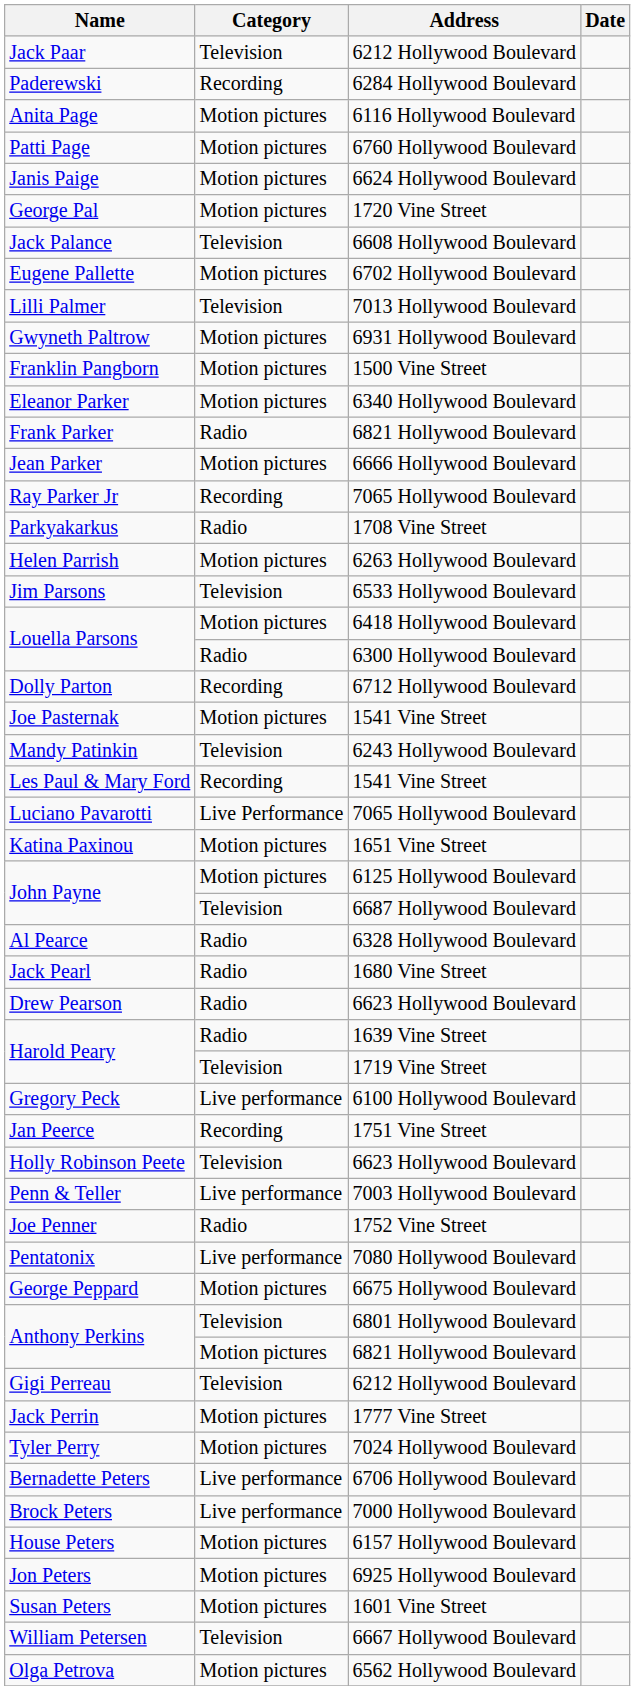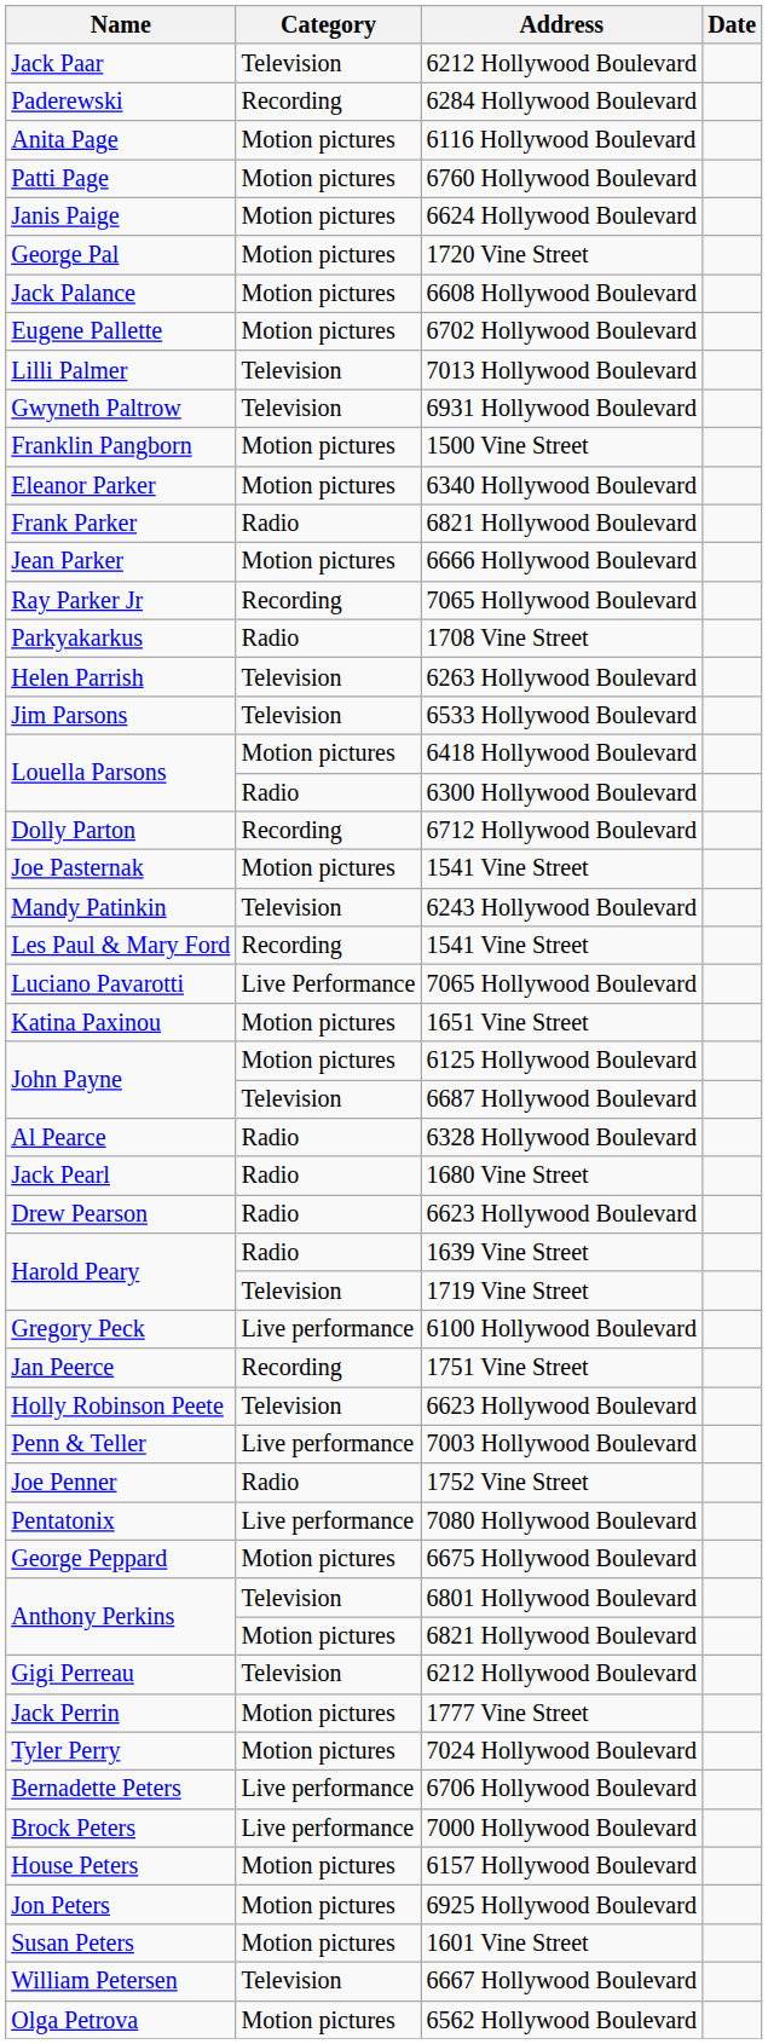 <table class="wikitable sortable" style="font-size: 100%;">
 <tr>
 <th>Name</th>
 <th>Category</th>
 <th>Address</th>
 <th>Date</th>
 </tr>
 <tr>
 <td><a href='#'>Jack Paar</a></td>
 <td>Television</td>
 <td>6212 Hollywood Boulevard</td>
 <td></td>
 </tr>
 <tr>
 <td><a href='#'>Paderewski</a></td>
 <td>Recording</td>
 <td>6284 Hollywood Boulevard</td>
 <td></td>
 </tr>
 <tr>
 <td><a href='#'>Anita Page</a></td>
 <td>Motion pictures</td>
 <td>6116 Hollywood Boulevard</td>
 <td></td>
 </tr>
 <tr>
 <td><a href='#'>Patti Page</a></td>
 <td>Motion pictures</td>
 <td>6760 Hollywood Boulevard</td>
 <td></td>
 </tr>
 <tr>
 <td><a href='#'>Janis Paige</a></td>
 <td>Motion pictures</td>
 <td>6624 Hollywood Boulevard</td>
 <td></td>
 </tr>
 <tr>
 <td><a href='#'>George Pal</a></td>
 <td>Motion pictures</td>
 <td>1720 Vine Street</td>
 <td></td>
 </tr>
 <tr>
 <td><a href='#'>Jack Palance</a></td>
-<td>Television</td>
+<td>Motion pictures</td>
 <td>6608 Hollywood Boulevard</td>
 <td></td>
 </tr>
 <tr>
 <td><a href='#'>Eugene Pallette</a></td>
 <td>Motion pictures</td>
 <td>6702 Hollywood Boulevard</td>
 <td></td>
 </tr>
 <tr>
 <td><a href='#'>Lilli Palmer</a></td>
 <td>Television</td>
 <td>7013 Hollywood Boulevard</td>
 <td></td>
 </tr>
 <tr>
 <td><a href='#'>Gwyneth Paltrow</a></td>
-<td>Motion pictures</td>
+<td>Television</td>
 <td>6931 Hollywood Boulevard</td>
 <td></td>
 </tr>
 <tr>
 <td><a href='#'>Franklin Pangborn</a></td>
 <td>Motion pictures</td>
 <td>1500 Vine Street</td>
 <td></td>
 </tr>
 <tr>
 <td><a href='#'>Eleanor Parker</a></td>
 <td>Motion pictures</td>
 <td>6340 Hollywood Boulevard</td>
 <td></td>
 </tr>
 <tr>
 <td><a href='#'>Frank Parker</a></td>
 <td>Radio</td>
 <td>6821 Hollywood Boulevard</td>
 <td></td>
 </tr>
 <tr>
 <td><a href='#'>Jean Parker</a></td>
 <td>Motion pictures</td>
 <td>6666 Hollywood Boulevard</td>
 <td></td>
 </tr>
 <tr>
 <td><a href='#'>Ray Parker Jr</a></td>
 <td>Recording</td>
 <td>7065 Hollywood Boulevard</td>
 <td></td>
 </tr>
 <tr>
 <td><a href='#'>Parkyakarkus</a></td>
 <td>Radio</td>
 <td>1708 Vine Street</td>
 <td></td>
 </tr>
 <tr>
 <td><a href='#'>Helen Parrish</a></td>
-<td>Motion pictures</td>
+<td>Television</td>
 <td>6263 Hollywood Boulevard</td>
 <td></td>
 </tr>
 <tr>
 <td><a href='#'>Jim Parsons</a></td>
 <td>Television</td>
 <td>6533 Hollywood Boulevard</td>
 <td></td>
 </tr>
 <tr>
 <td rowspan="2"><a href='#'>Louella Parsons</a></td>
 <td>Motion pictures</td>
 <td>6418 Hollywood Boulevard</td>
 <td></td>
 </tr>
 <tr>
 <td>Radio</td>
 <td>6300 Hollywood Boulevard</td>
 <td></td>
 </tr>
 <tr>
 <td><a href='#'>Dolly Parton</a></td>
 <td>Recording</td>
 <td>6712 Hollywood Boulevard</td>
 <td></td>
 </tr>
 <tr>
 <td><a href='#'>Joe Pasternak</a></td>
 <td>Motion pictures</td>
 <td>1541 Vine Street</td>
 <td></td>
 </tr>
 <tr>
 <td><a href='#'>Mandy Patinkin</a></td>
 <td>Television</td>
 <td>6243 Hollywood Boulevard</td>
 <td></td>
 </tr>
 <tr>
 <td><a href='#'>Les Paul & Mary Ford</a></td>
 <td>Recording</td>
 <td>1541 Vine Street</td>
 <td></td>
 </tr>
 <tr>
 <td><a href='#'>Luciano Pavarotti</a></td>
 <td>Live Performance</td>
 <td>7065 Hollywood Boulevard</td>
 <td></td>
 </tr>
 <tr>
 <td><a href='#'>Katina Paxinou</a></td>
 <td>Motion pictures</td>
 <td>1651 Vine Street</td>
 <td></td>
 </tr>
 <tr>
 <td rowspan="2"><a href='#'>John Payne</a></td>
 <td>Motion pictures</td>
 <td>6125 Hollywood Boulevard</td>
 <td></td>
 </tr>
 <tr>
 <td>Television</td>
 <td>6687 Hollywood Boulevard</td>
 <td></td>
 </tr>
 <tr>
 <td><a href='#'>Al Pearce</a></td>
 <td>Radio</td>
 <td>6328 Hollywood Boulevard</td>
 <td></td>
 </tr>
 <tr>
 <td><a href='#'>Jack Pearl</a></td>
 <td>Radio</td>
 <td>1680 Vine Street</td>
 <td></td>
 </tr>
 <tr>
 <td><a href='#'>Drew Pearson</a></td>
 <td>Radio</td>
 <td>6623 Hollywood Boulevard</td>
 <td></td>
 </tr>
 <tr>
 <td rowspan="2"><a href='#'>Harold Peary</a></td>
 <td>Radio</td>
 <td>1639 Vine Street</td>
 <td></td>
 </tr>
 <tr>
 <td>Television</td>
 <td>1719 Vine Street</td>
 <td></td>
 </tr>
 <tr>
 <td><a href='#'>Gregory Peck</a></td>
 <td>Live performance</td>
 <td>6100 Hollywood Boulevard</td>
 <td></td>
 </tr>
 <tr>
 <td><a href='#'>Jan Peerce</a></td>
 <td>Recording</td>
 <td>1751 Vine Street</td>
 <td></td>
 </tr>
 <tr>
 <td><a href='#'>Holly Robinson Peete</a></td>
 <td>Television</td>
 <td>6623 Hollywood Boulevard</td>
 <td></td>
 </tr>
 <tr>
 <td><a href='#'>Penn & Teller</a></td>
 <td>Live performance</td>
 <td>7003 Hollywood Boulevard</td>
 <td></td>
 </tr>
 <tr>
 <td><a href='#'>Joe Penner</a></td>
 <td>Radio</td>
 <td>1752 Vine Street</td>
 <td></td>
 </tr>
 <tr>
 <td><a href='#'>Pentatonix</a></td>
 <td>Live performance</td>
 <td>7080 Hollywood Boulevard</td>
 <td></td>
 </tr>
 <tr>
 <td><a href='#'>George Peppard</a></td>
 <td>Motion pictures</td>
 <td>6675 Hollywood Boulevard</td>
 <td></td>
 </tr>
 <tr>
 <td rowspan="2"><a href='#'>Anthony Perkins</a></td>
 <td>Television</td>
 <td>6801 Hollywood Boulevard</td>
 <td></td>
 </tr>
 <tr>
 <td>Motion pictures</td>
 <td>6821 Hollywood Boulevard</td>
 <td></td>
 </tr>
 <tr>
 <td><a href='#'>Gigi Perreau</a></td>
 <td>Television</td>
 <td>6212 Hollywood Boulevard</td>
 <td></td>
 </tr>
 <tr>
 <td><a href='#'>Jack Perrin</a></td>
 <td>Motion pictures</td>
 <td>1777 Vine Street</td>
 <td></td>
 </tr>
 <tr>
 <td><a href='#'>Tyler Perry</a></td>
 <td>Motion pictures</td>
 <td>7024 Hollywood Boulevard</td>
 <td></td>
 </tr>
 <tr>
 <td><a href='#'>Bernadette Peters</a></td>
 <td>Live performance</td>
 <td>6706 Hollywood Boulevard</td>
 <td></td>
 </tr>
 <tr>
 <td><a href='#'>Brock Peters</a></td>
 <td>Live performance</td>
 <td>7000 Hollywood Boulevard</td>
 <td></td>
 </tr>
 <tr>
 <td><a href='#'>House Peters</a></td>
 <td>Motion pictures</td>
 <td>6157 Hollywood Boulevard</td>
 <td></td>
 </tr>
 <tr>
 <td><a href='#'>Jon Peters</a></td>
 <td>Motion pictures</td>
 <td>6925 Hollywood Boulevard</td>
 <td></td>
 </tr>
 <tr>
 <td><a href='#'>Susan Peters</a></td>
 <td>Motion pictures</td>
 <td>1601 Vine Street</td>
 <td></td>
 </tr>
 <tr>
 <td><a href='#'>William Petersen</a></td>
 <td>Television</td>
 <td>6667 Hollywood Boulevard</td>
 <td></td>
 </tr>
 <tr>
 <td><a href='#'>Olga Petrova</a></td>
 <td>Motion pictures</td>
 <td>6562 Hollywood Boulevard</td>
 <td></td>
 </tr>
 </table>
